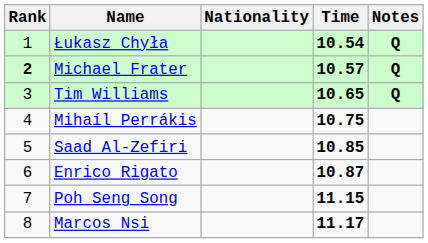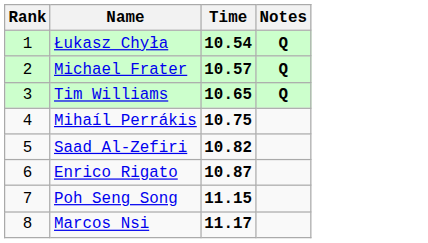 <table class="wikitable sortable" style="text-align:center">
 <tr>
 <th>Rank</th>
 <th>Name</th>
-<th>Nationality</th>
 <th>Time</th>
 <th>Notes</th>
 </tr>
 <tr bgcolor=ccffcc>
 <td>1</td>
 <td align=left><a href='#'>Łukasz Chyła</a></td>
-<td align=left></td>
 <td><strong>10.54</strong></td>
 <td><strong>Q</strong></td>
 </tr>
 <tr bgcolor=ccffcc>
-<td><strong>2</strong></td>
+<td>2</td>
 <td align=left><a href='#'>Michael Frater</a></td>
-<td align=left></td>
 <td><strong>10.57</strong></td>
 <td><strong>Q</strong></td>
 </tr>
 <tr bgcolor=ccffcc>
 <td>3</td>
 <td align=left><a href='#'>Tim Williams</a></td>
-<td align=left></td>
 <td><strong>10.65</strong></td>
 <td><strong>Q</strong></td>
 </tr>
 <tr>
 <td>4</td>
 <td align=left><a href='#'>Mihaíl Perrákis</a></td>
-<td align=left></td>
 <td><strong>10.75</strong></td>
 <td></td>
 </tr>
 <tr>
 <td>5</td>
 <td align=left><a href='#'>Saad Al-Zefiri</a></td>
-<td align=left></td>
-<td><strong>10.85</strong></td>
+<td><strong>10.82</strong></td>
 <td></td>
 </tr>
 <tr>
 <td>6</td>
 <td align=left><a href='#'>Enrico Rigato</a></td>
-<td align=left></td>
 <td><strong>10.87</strong></td>
 <td></td>
 </tr>
 <tr>
 <td>7</td>
 <td align=left><a href='#'>Poh Seng Song</a></td>
-<td align=left></td>
 <td><strong>11.15</strong></td>
 <td></td>
 </tr>
 <tr>
 <td>8</td>
 <td align=left><a href='#'>Marcos Nsi</a></td>
-<td align=left></td>
 <td><strong>11.17</strong></td>
 <td></td>
 </tr>
 </table>
